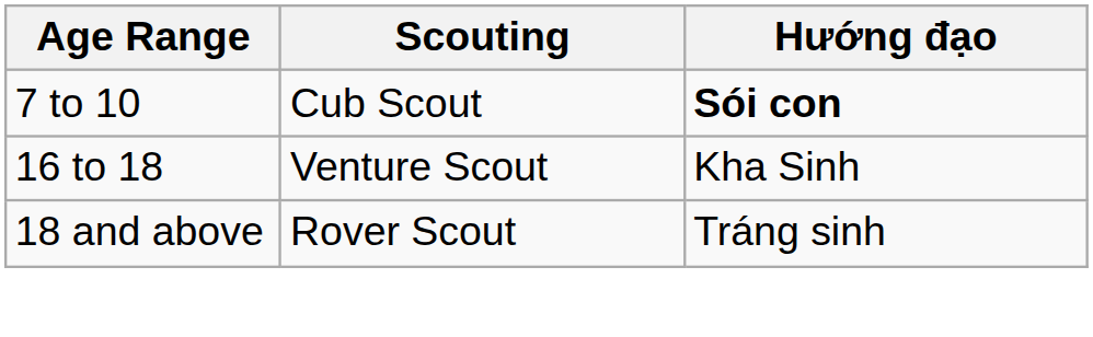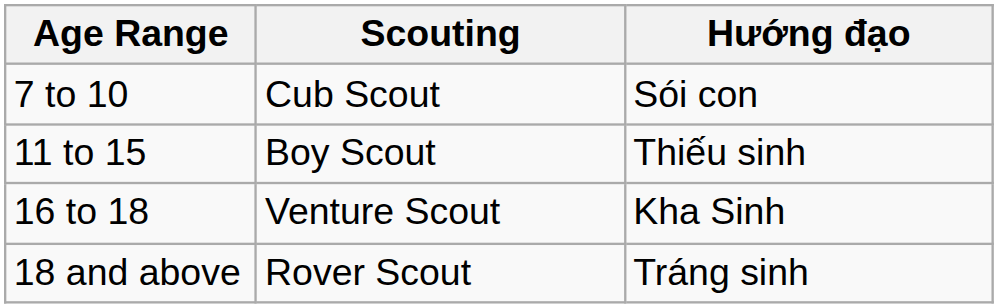 <table class="wikitable"nn>
 <tr>
 <th width="100">Age Range</th>
 <th width="150">Scouting</th>
 <th width="150">Hướng đạo</th>
 </tr>
 <tr>
 <td>7 to 10</td>
 <td>Cub Scout</td>
-<td><strong>Sói con</strong></td>
+<td>Sói con</td>
+</tr>
+<tr>
+<td>11 to 15</td>
+<td>Boy Scout</td>
+<td>Thiếu sinh</td>
 </tr>
 <tr>
 <td>16 to 18</td>
 <td>Venture Scout</td>
 <td>Kha Sinh</td>
 </tr>
 <tr>
 <td>18 and above</td>
 <td>Rover Scout</td>
 <td>Tráng sinh</td>
 </tr>
 </table>
